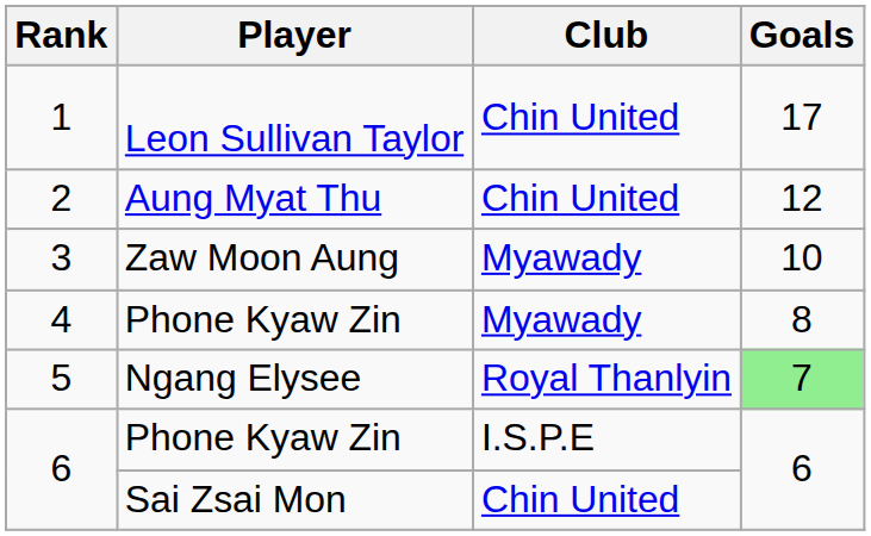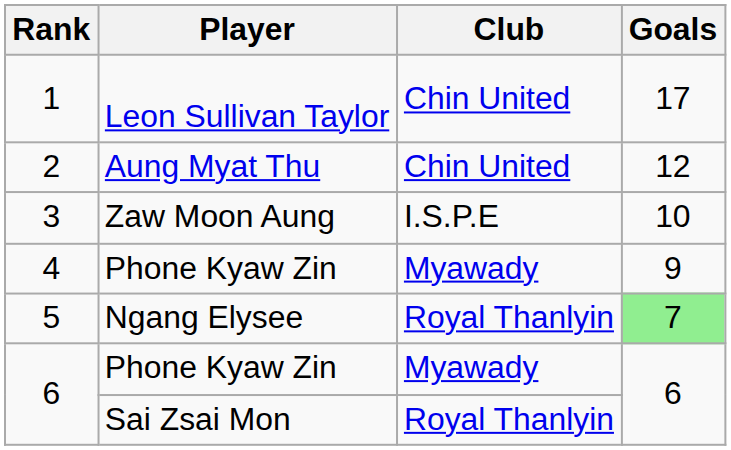 <table class="wikitable" style="text-align:center">
 <tr>
 <th>Rank</th>
 <th>Player</th>
 <th>Club</th>
 <th>Goals</th>
 </tr>
 <tr>
 <td>1</td>
 <td align="left"><br><a href='#'>Leon Sullivan Taylor</a></td>
 <td align="left"><a href='#'>Chin United</a></td>
 <td>17</td>
 </tr>
 <tr>
 <td>2</td>
 <td align="left"> <a href='#'>Aung Myat Thu</a></td>
 <td align="left"><a href='#'>Chin United</a></td>
 <td>12</td>
 </tr>
 <tr>
 <td>3</td>
 <td align="left"> Zaw Moon Aung</td>
-<td align="left"><a href='#'>Myawady</a></td>
+<td align="left">I.S.P.E</td>
 <td>10</td>
 </tr>
 <tr>
 <td>4</td>
 <td align="left"> Phone Kyaw Zin</td>
 <td align="left"><a href='#'>Myawady</a></td>
-<td>8</td>
+<td>9</td>
 </tr>
 <tr>
 <td>5</td>
 <td align="left"> Ngang Elysee</td>
 <td align="left"><a href='#'>Royal Thanlyin</a></td>
 <td style="background: lightgreen;">7</td>
 </tr>
 <tr>
 <td rowspan="2">6</td>
 <td align="left"> Phone Kyaw Zin</td>
-<td align="left">I.S.P.E</td>
+<td align="left"><a href='#'>Myawady</a></td>
 <td rowspan="2">6</td>
 </tr>
 <tr>
 <td align="left"> Sai Zsai Mon</td>
-<td align="left"><a href='#'>Chin United</a></td>
+<td align="left"><a href='#'>Royal Thanlyin</a></td>
 </tr>
 </table>
